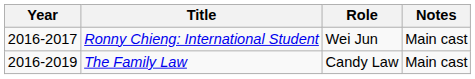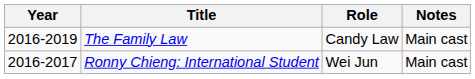 <table class="wikitable sortable">
 <tr>
 <th>Year</th>
 <th>Title</th>
 <th>Role</th>
 <th class="unsortable">Notes</th>
 </tr>
 <tr>
+<td>2016-2019</td>
+<td><em><a href='#'>The Family Law</a></em></td>
+<td>Candy Law</td>
+<td>Main cast</td>
+</tr>
+<tr>
 <td>2016-2017</td>
 <td><em><a href='#'>Ronny Chieng: International Student</a></em></td>
 <td>Wei Jun</td>
 <td>Main cast</td>
 </tr>
-<tr>
-<td>2016-2019</td>
-<td><em><a href='#'>The Family Law</a></em></td>
-<td>Candy Law</td>
-<td>Main cast</td>
-</tr>
 </table>
